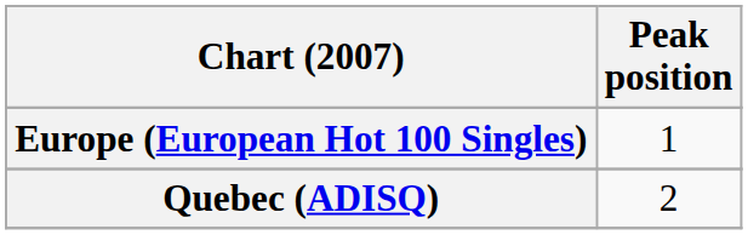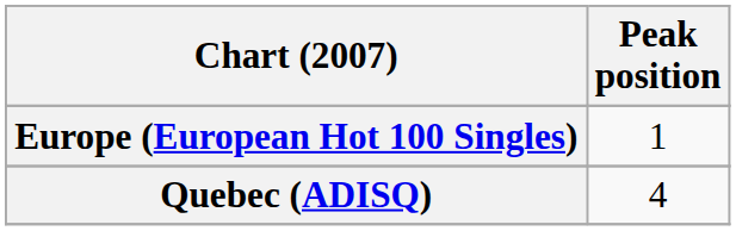 <table class="wikitable sortable plainrowheaders" style="text-align:center">
 <tr>
 <th scope="col">Chart (2007)</th>
 <th scope="col">Peak<br> position</th>
 </tr>
 <tr>
 </tr>
 <tr>
 </tr>
 <tr>
 <th scope="row">Europe (<a href='#'>European Hot 100 Singles</a>)</th>
 <td>1</td>
 </tr>
 <tr>
 </tr>
 <tr>
 <th scope="row">Quebec (<a href='#'>ADISQ</a>)</th>
-<td>2</td>
+<td>4</td>
 </tr>
 <tr>
 </tr>
 </table>
